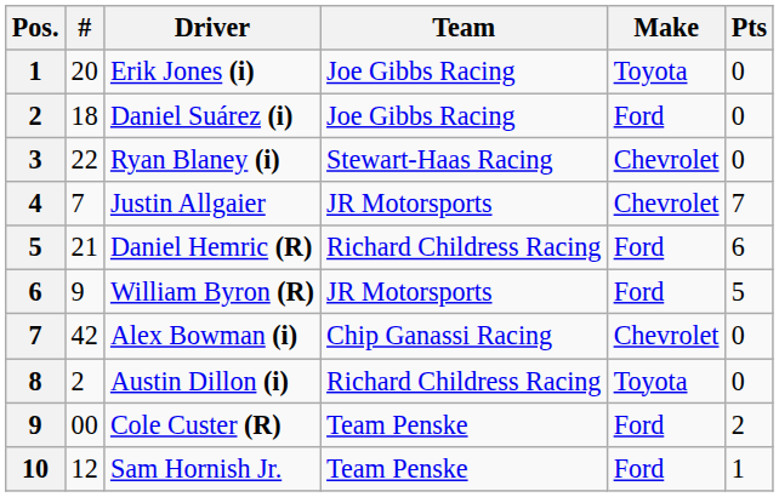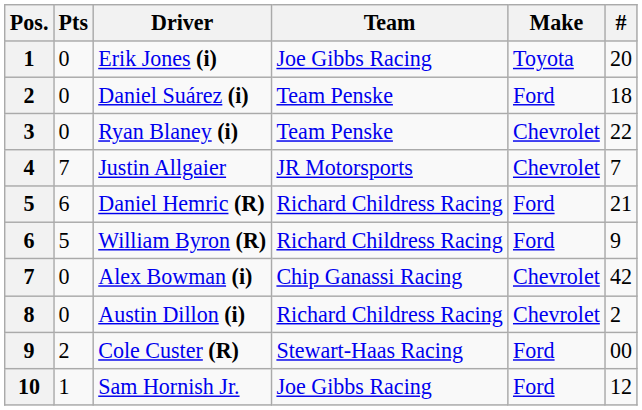 <table class="wikitable" style="font-size:95%">
 <tr>
 <th>Pos.</th>
-<th>#</th>
+<th>Pts</th>
 <th>Driver</th>
 <th>Team</th>
 <th>Make</th>
-<th>Pts</th>
+<th>#</th>
 </tr>
 <tr>
 <th>1</th>
-<td>20</td>
+<td>0</td>
 <td><a href='#'>Erik Jones</a> <strong>(i)</strong></td>
 <td><a href='#'>Joe Gibbs Racing</a></td>
 <td><a href='#'>Toyota</a></td>
-<td>0</td>
+<td>20</td>
 </tr>
 <tr>
 <th>2</th>
+<td>0</td>
+<td><a href='#'>Daniel Suárez</a> <strong>(i)</strong></td>
+<td><a href='#'>Team Penske</a></td>
+<td><a href='#'>Ford</a></td>
 <td>18</td>
-<td><a href='#'>Daniel Suárez</a> <strong>(i)</strong></td>
-<td><a href='#'>Joe Gibbs Racing</a></td>
-<td><a href='#'>Ford</a></td>
-<td>0</td>
 </tr>
 <tr>
 <th>3</th>
+<td>0</td>
+<td><a href='#'>Ryan Blaney</a> <strong>(i)</strong></td>
+<td><a href='#'>Team Penske</a></td>
+<td><a href='#'>Chevrolet</a></td>
 <td>22</td>
-<td><a href='#'>Ryan Blaney</a> <strong>(i)</strong></td>
-<td><a href='#'>Stewart-Haas Racing</a></td>
-<td><a href='#'>Chevrolet</a></td>
-<td>0</td>
 </tr>
 <tr>
 <th>4</th>
 <td>7</td>
 <td><a href='#'>Justin Allgaier</a></td>
 <td><a href='#'>JR Motorsports</a></td>
 <td><a href='#'>Chevrolet</a></td>
 <td>7</td>
 </tr>
 <tr>
 <th>5</th>
-<td>21</td>
+<td>6</td>
 <td><a href='#'>Daniel Hemric</a> <strong>(R)</strong></td>
 <td><a href='#'>Richard Childress Racing</a></td>
 <td><a href='#'>Ford</a></td>
-<td>6</td>
+<td>21</td>
 </tr>
 <tr>
 <th>6</th>
+<td>5</td>
+<td><a href='#'>William Byron</a> <strong>(R)</strong></td>
+<td><a href='#'>Richard Childress Racing</a></td>
+<td><a href='#'>Ford</a></td>
 <td>9</td>
-<td><a href='#'>William Byron</a> <strong>(R)</strong></td>
-<td><a href='#'>JR Motorsports</a></td>
-<td><a href='#'>Ford</a></td>
-<td>5</td>
 </tr>
 <tr>
 <th>7</th>
-<td>42</td>
+<td>0</td>
 <td><a href='#'>Alex Bowman</a> <strong>(i)</strong></td>
 <td><a href='#'>Chip Ganassi Racing</a></td>
 <td><a href='#'>Chevrolet</a></td>
-<td>0</td>
+<td>42</td>
 </tr>
 <tr>
 <th>8</th>
-<td>2</td>
+<td>0</td>
 <td><a href='#'>Austin Dillon</a> <strong>(i)</strong></td>
 <td><a href='#'>Richard Childress Racing</a></td>
-<td><a href='#'>Toyota</a></td>
-<td>0</td>
+<td><a href='#'>Chevrolet</a></td>
+<td>2</td>
 </tr>
 <tr>
 <th>9</th>
+<td>2</td>
+<td><a href='#'>Cole Custer</a> <strong>(R)</strong></td>
+<td><a href='#'>Stewart-Haas Racing</a></td>
+<td><a href='#'>Ford</a></td>
 <td>00</td>
-<td><a href='#'>Cole Custer</a> <strong>(R)</strong></td>
-<td><a href='#'>Team Penske</a></td>
-<td><a href='#'>Ford</a></td>
-<td>2</td>
 </tr>
 <tr>
 <th>10</th>
+<td>1</td>
+<td><a href='#'>Sam Hornish Jr.</a></td>
+<td><a href='#'>Joe Gibbs Racing</a></td>
+<td><a href='#'>Ford</a></td>
 <td>12</td>
-<td><a href='#'>Sam Hornish Jr.</a></td>
-<td><a href='#'>Team Penske</a></td>
-<td><a href='#'>Ford</a></td>
-<td>1</td>
 </tr>
 </table>
